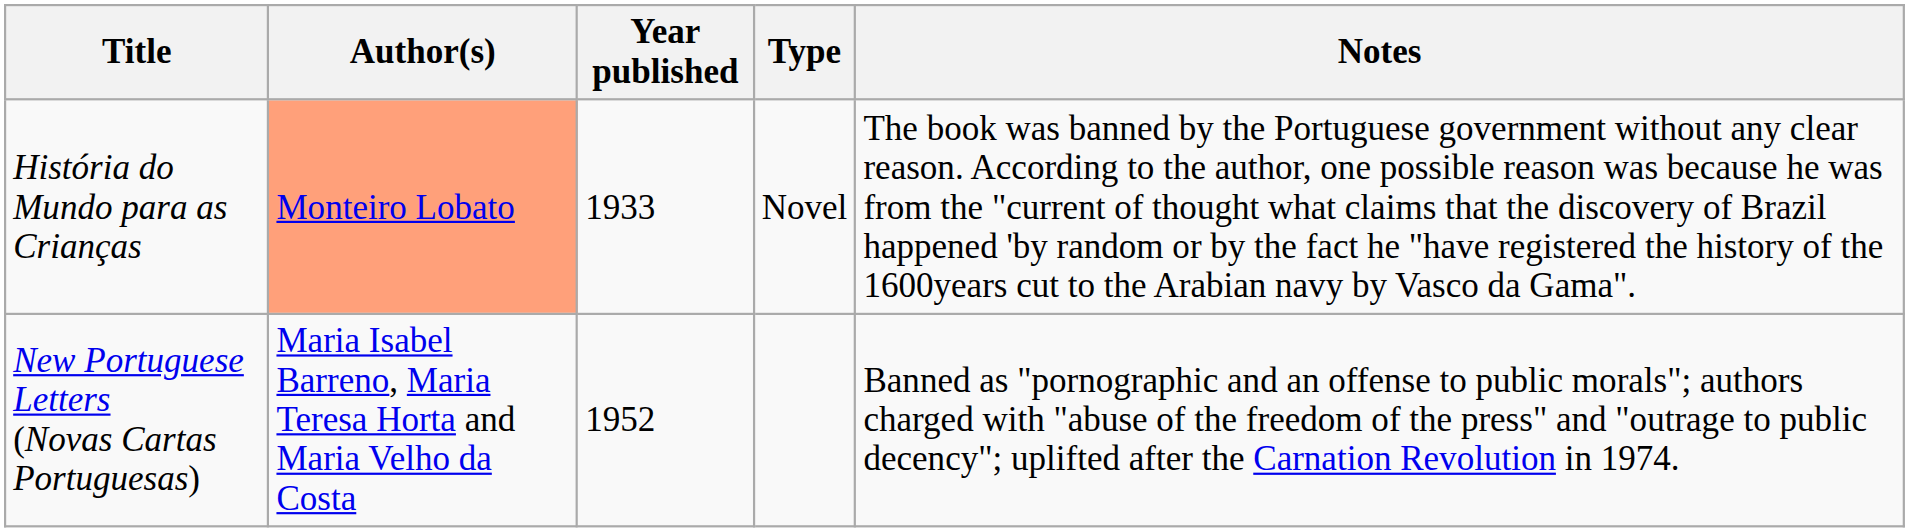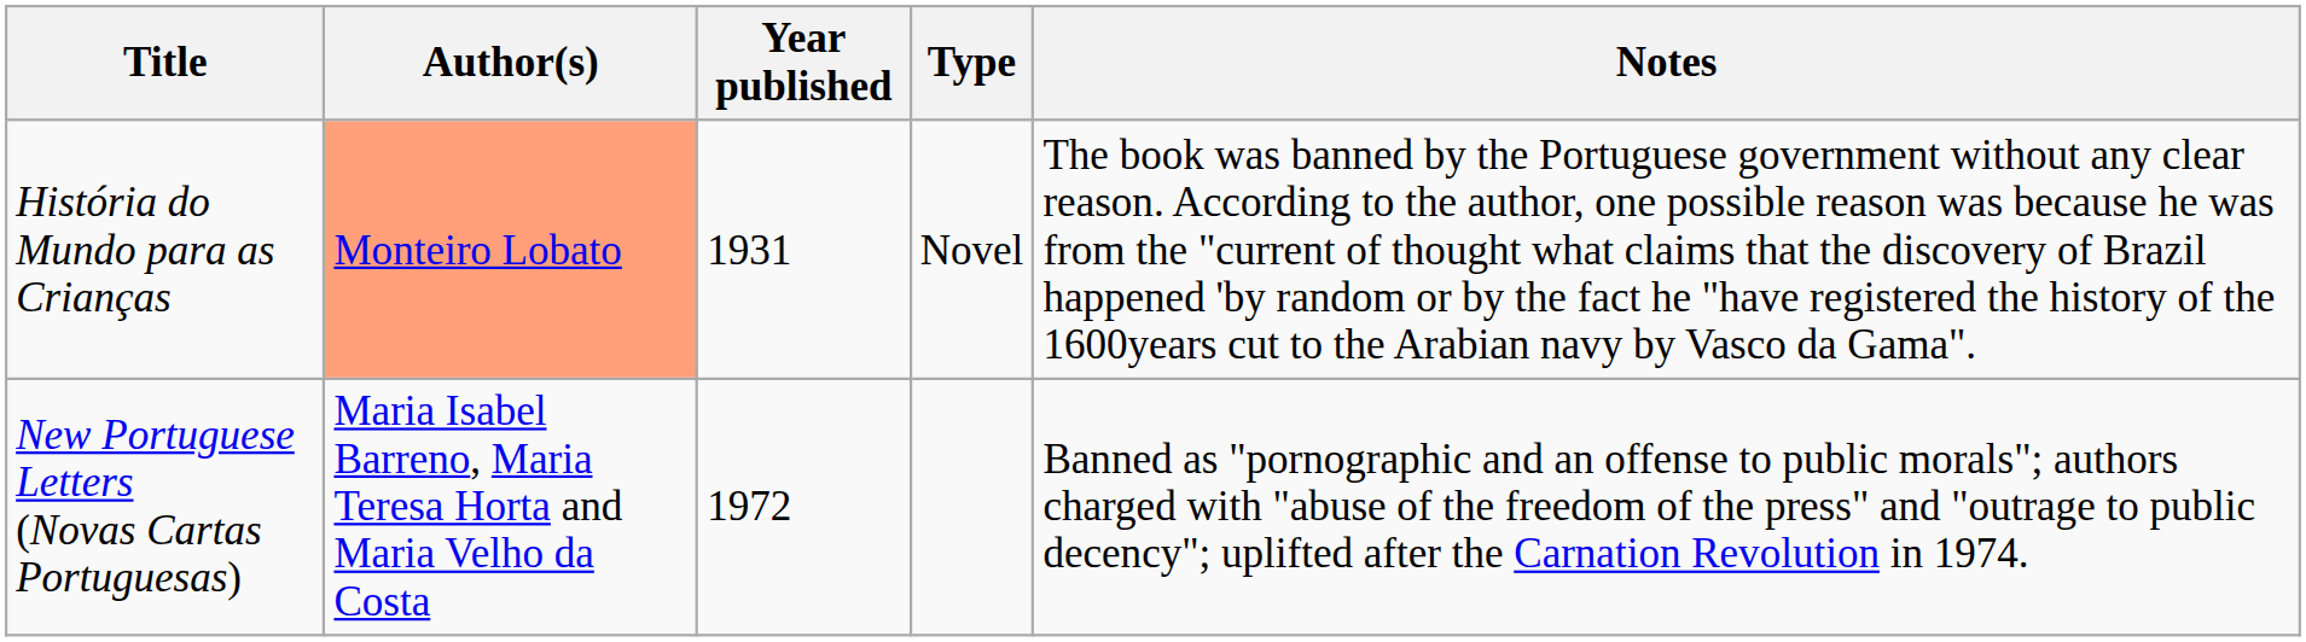 <table class="wikitable sortable">
 <tr>
 <th>Title</th>
 <th>Author(s)</th>
 <th>Year published</th>
 <th>Type</th>
 <th class="unsortable">Notes</th>
 </tr>
 <tr>
 <td><em>História do Mundo para as Crianças</em> </td>
 <td style="background: lightsalmon;"><a href='#'>Monteiro Lobato</a></td>
-<td>1933</td>
+<td>1931</td>
 <td>Novel</td>
 <td>The book was banned by the Portuguese government without any clear reason. According to the author, one possible reason was because he was from the "current of thought what claims that the discovery of Brazil happened 'by random or by the fact he "have registered the history of the 1600years cut to the Arabian navy by Vasco da Gama".</td>
 </tr>
 <tr>
 <td><em><a href='#'>New Portuguese Letters</a></em> <br>(<em>Novas Cartas Portuguesas</em>)</td>
 <td><a href='#'>Maria Isabel Barreno</a>, <a href='#'>Maria Teresa Horta</a> and <a href='#'>Maria Velho da Costa</a></td>
-<td>1952</td>
+<td>1972</td>
 <td></td>
 <td>Banned as "pornographic and an offense to public morals"; authors charged with "abuse of the freedom of the press" and "outrage to public decency"; uplifted after the <a href='#'>Carnation Revolution</a> in 1974.</td>
 </tr>
 </table>
